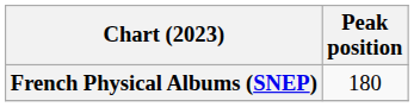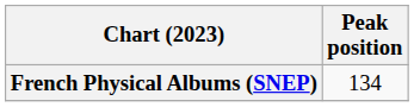 <table class="wikitable sortable plainrowheaders" style="text-align:center">
 <tr>
 <th scope="col">Chart (2023)</th>
 <th scope="col">Peak<br>position</th>
 </tr>
 <tr>
 <th scope="row">French Physical Albums (<a href='#'>SNEP</a>)</th>
-<td>180</td>
+<td>134</td>
 </tr>
 <tr>
 </tr>
 </table>
